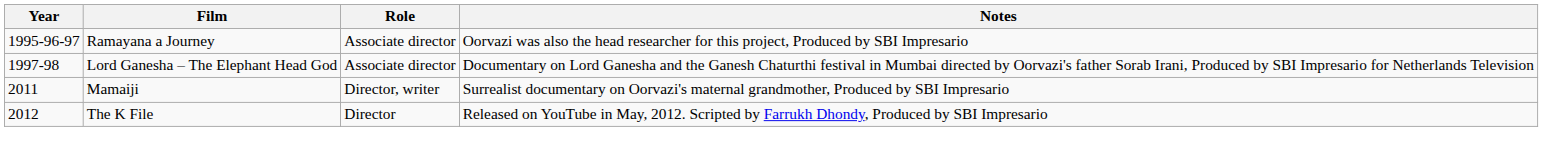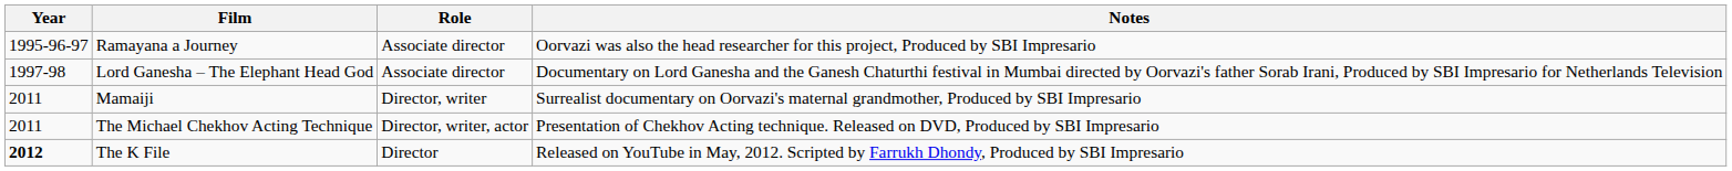 <table class="wikitable">
 <tr>
 <th>Year</th>
 <th>Film</th>
 <th>Role</th>
 <th>Notes</th>
 </tr>
 <tr>
 <td>1995-96-97</td>
 <td>Ramayana a Journey</td>
 <td>Associate director</td>
 <td>Oorvazi was also the head researcher for this project, Produced by SBI Impresario</td>
 </tr>
 <tr>
 <td>1997-98</td>
 <td>Lord Ganesha – The Elephant Head God</td>
 <td>Associate director</td>
 <td>Documentary on Lord Ganesha and the Ganesh Chaturthi festival in Mumbai directed by Oorvazi's father Sorab Irani, Produced by SBI Impresario for Netherlands Television</td>
 </tr>
 <tr>
 <td>2011</td>
 <td>Mamaiji</td>
 <td>Director, writer</td>
 <td>Surrealist documentary on Oorvazi's maternal grandmother, Produced by SBI Impresario</td>
 </tr>
 <tr>
-<td>2012</td>
+<td>2011</td>
+<td>The Michael Chekhov Acting Technique</td>
+<td>Director, writer, actor</td>
+<td>Presentation of Chekhov Acting technique. Released on DVD, Produced by SBI Impresario</td>
+</tr>
+<tr>
+<td><strong>2012</strong></td>
 <td>The K File</td>
 <td>Director</td>
 <td>Released on YouTube in May, 2012. Scripted by <a href='#'>Farrukh Dhondy</a>, Produced by SBI Impresario</td>
 </tr>
 </table>
